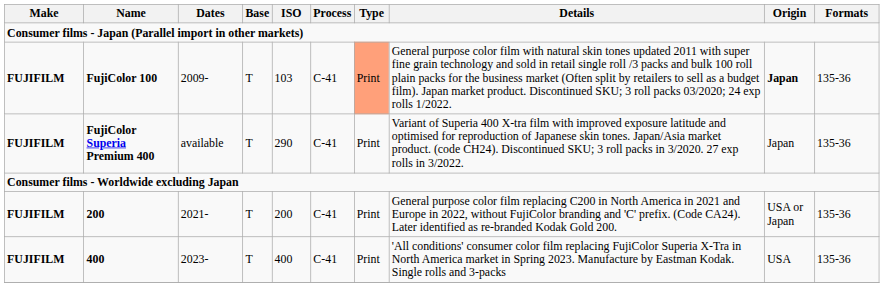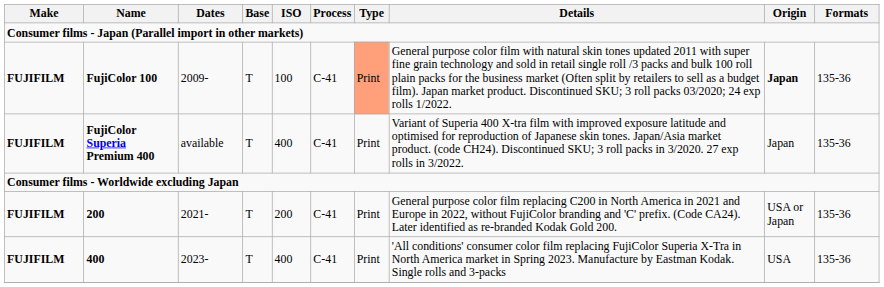 <table class="wikitable">
 <tr>
 <th scope="col" style="width: 100px;">Make</th>
 <th scope="col" style="width: 120px;">Name</th>
 <th scope="col" style="width: 80px;">Dates</th>
 <th scope="col" style="width: 30px;">Base</th>
 <th scope="col" style="width: 45px;">ISO</th>
 <th scope="col" style="width: 40px;">Process</th>
 <th scope="col" style="width: 40px;">Type</th>
 <th scope="col" style="width: 500px;">Details</th>
 <th scope="col" style="width: 60px;">Origin</th>
 <th scope="col" style="width: 80px;">Formats</th>
 </tr>
 <tr>
 <td colspan="10"><strong>Consumer films - Japan (Parallel import in other markets)</strong></td>
 </tr>
 <tr>
 <td><strong>FUJIFILM</strong></td>
 <td><strong>FujiColor 100</strong></td>
 <td>2009-</td>
 <td>T</td>
-<td>103</td>
+<td>100</td>
 <td>C-41</td>
 <td style="background: lightsalmon;">Print</td>
 <td>General purpose color film with natural skin tones updated 2011 with super fine grain technology and sold in retail single roll /3 packs and bulk 100 roll plain packs for the business market (Often split by retailers to sell as a budget film). Japan market product. Discontinued SKU; 3 roll packs 03/2020; 24 exp rolls 1/2022.</td>
 <td><strong>Japan</strong></td>
 <td>135-36</td>
 </tr>
 <tr>
 <td><strong>FUJIFILM</strong></td>
 <td><strong>FujiColor <a href='#'>Superia</a> Premium 400</strong></td>
 <td>available</td>
 <td>T</td>
-<td>290</td>
+<td>400</td>
 <td>C-41</td>
 <td>Print</td>
 <td>Variant of Superia 400 X-tra film with improved exposure latitude and optimised for reproduction of Japanese skin tones. Japan/Asia market product. (code CH24). Discontinued SKU; 3 roll packs in 3/2020. 27 exp rolls in 3/2022.</td>
 <td>Japan</td>
 <td>135-36</td>
 </tr>
 <tr>
 <td colspan="10"><strong>Consumer films - Worldwide excluding Japan</strong></td>
 </tr>
 <tr>
 <td><strong>FUJIFILM</strong></td>
 <td><strong>200</strong></td>
 <td>2021-</td>
 <td>T</td>
 <td>200</td>
 <td>C-41</td>
 <td>Print</td>
 <td>General purpose color film replacing C200 in North America in 2021 and Europe in 2022, without FujiColor branding and 'C' prefix. (Code CA24). Later identified as re-branded Kodak Gold 200.</td>
 <td>USA or Japan</td>
 <td>135-36</td>
 </tr>
 <tr>
 <td><strong>FUJIFILM</strong></td>
 <td><strong>400</strong></td>
 <td>2023-</td>
 <td>T</td>
 <td>400</td>
 <td>C-41</td>
 <td>Print</td>
 <td>'All conditions' consumer color film replacing FujiColor Superia X-Tra in North America market in Spring 2023. Manufacture by Eastman Kodak. Single rolls and 3-packs </td>
 <td>USA</td>
 <td>135-36</td>
 </tr>
 <tr>
 </tr>
 </table>
